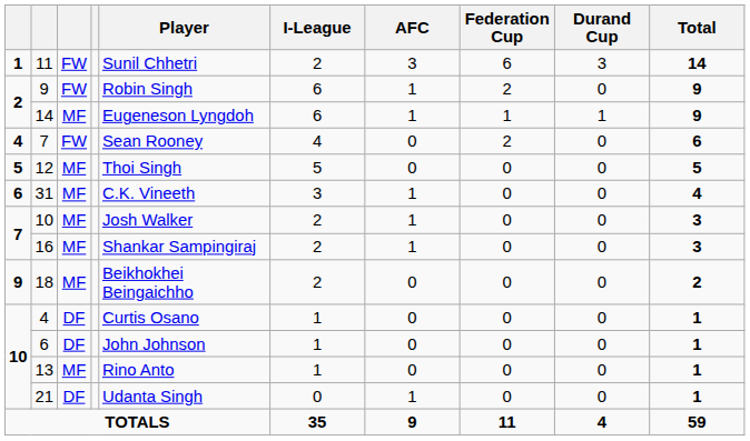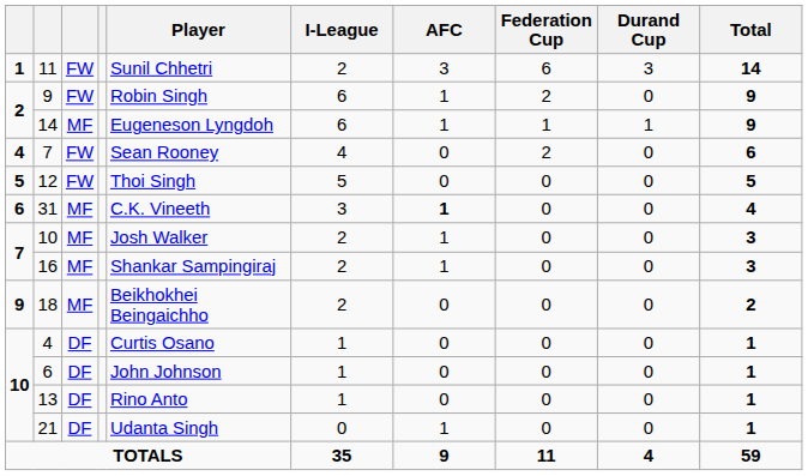 <table class="wikitable" style="font-size: 95%; text-align: center;">
 <tr>
 <th rowspan=1 !width=15><strong></strong></th>
 <th rowspan=1 !width=15><strong></strong></th>
 <th rowspan=1 !width=15><strong></strong></th>
 <th rowspan=1 !width=15><strong></strong></th>
 <th width=150>Player</th>
 <th width=80>I-League</th>
 <th width=80>AFC</th>
 <th width=80>Federation Cup</th>
 <th width=80>Durand Cup</th>
 <th width=80><strong>Total</strong></th>
 </tr>
 <tr>
 <td rowspan=1><strong>1</strong></td>
 <td>11</td>
 <td><a href='#'>FW</a></td>
 <td></td>
 <td align=left><a href='#'>Sunil Chhetri</a></td>
 <td>2</td>
 <td>3</td>
 <td>6</td>
 <td>3</td>
 <td><strong>14</strong></td>
 </tr>
 <tr>
 <td rowspan=2><strong>2</strong></td>
 <td>9</td>
 <td><a href='#'>FW</a></td>
 <td></td>
 <td align=left><a href='#'>Robin Singh</a></td>
 <td>6</td>
 <td>1</td>
 <td>2</td>
 <td>0</td>
 <td><strong>9</strong></td>
 </tr>
 <tr>
 <td>14</td>
 <td><a href='#'>MF</a></td>
 <td></td>
 <td align=left><a href='#'>Eugeneson Lyngdoh</a></td>
 <td>6</td>
 <td>1</td>
 <td>1</td>
 <td>1</td>
 <td><strong>9</strong></td>
 </tr>
 <tr>
 <td rowspan=1><strong>4</strong></td>
 <td>7</td>
 <td><a href='#'>FW</a></td>
 <td></td>
 <td align=left><a href='#'>Sean Rooney</a></td>
 <td>4</td>
 <td>0</td>
 <td>2</td>
 <td>0</td>
 <td><strong>6</strong></td>
 </tr>
 <tr>
 <td rowspan=1><strong>5</strong></td>
 <td>12</td>
-<td><a href='#'>MF</a></td>
+<td><a href='#'>FW</a></td>
 <td></td>
 <td align=left><a href='#'>Thoi Singh</a></td>
 <td>5</td>
 <td>0</td>
 <td>0</td>
 <td>0</td>
 <td><strong>5</strong></td>
 </tr>
 <tr>
 <td rowspan=1><strong>6</strong></td>
 <td>31</td>
 <td><a href='#'>MF</a></td>
 <td></td>
 <td align=left><a href='#'>C.K. Vineeth</a></td>
 <td>3</td>
-<td>1</td>
+<td><strong>1</strong></td>
 <td>0</td>
 <td>0</td>
 <td><strong>4</strong></td>
 </tr>
 <tr>
 <td rowspan=2><strong>7</strong></td>
 <td>10</td>
 <td><a href='#'>MF</a></td>
 <td></td>
 <td align=left><a href='#'>Josh Walker</a></td>
 <td>2</td>
 <td>1</td>
 <td>0</td>
 <td>0</td>
 <td><strong>3</strong></td>
 </tr>
 <tr>
 <td>16</td>
 <td><a href='#'>MF</a></td>
 <td></td>
 <td align=left><a href='#'>Shankar Sampingiraj</a></td>
 <td>2</td>
 <td>1</td>
 <td>0</td>
 <td>0</td>
 <td><strong>3</strong></td>
 </tr>
 <tr>
 <td rowspan=1><strong>9</strong></td>
 <td>18</td>
 <td><a href='#'>MF</a></td>
 <td></td>
 <td align=left><a href='#'>Beikhokhei Beingaichho</a></td>
 <td>2</td>
 <td>0</td>
 <td>0</td>
 <td>0</td>
 <td><strong>2</strong></td>
 </tr>
 <tr>
 <td rowspan=4><strong>10</strong></td>
 <td>4</td>
 <td><a href='#'>DF</a></td>
 <td></td>
 <td align=left><a href='#'>Curtis Osano</a></td>
 <td>1</td>
 <td>0</td>
 <td>0</td>
 <td>0</td>
 <td><strong>1</strong></td>
 </tr>
 <tr>
 <td>6</td>
 <td><a href='#'>DF</a></td>
 <td></td>
 <td align=left><a href='#'>John Johnson</a></td>
 <td>1</td>
 <td>0</td>
 <td>0</td>
 <td>0</td>
 <td><strong>1</strong></td>
 </tr>
 <tr>
 <td>13</td>
-<td><a href='#'>MF</a></td>
+<td><a href='#'>DF</a></td>
 <td></td>
 <td align=left><a href='#'>Rino Anto</a></td>
 <td>1</td>
 <td>0</td>
 <td>0</td>
 <td>0</td>
 <td><strong>1</strong></td>
 </tr>
 <tr>
 <td>21</td>
 <td><a href='#'>DF</a></td>
 <td></td>
 <td align=left><a href='#'>Udanta Singh</a></td>
 <td>0</td>
 <td>1</td>
 <td>0</td>
 <td>0</td>
 <td><strong>1</strong></td>
 </tr>
 <tr>
 <td colspan=5><strong>TOTALS</strong></td>
 <td><strong>35</strong></td>
 <td><strong>9</strong></td>
 <td><strong>11</strong></td>
 <td><strong>4</strong></td>
 <td><strong>59</strong></td>
 </tr>
 </table>
